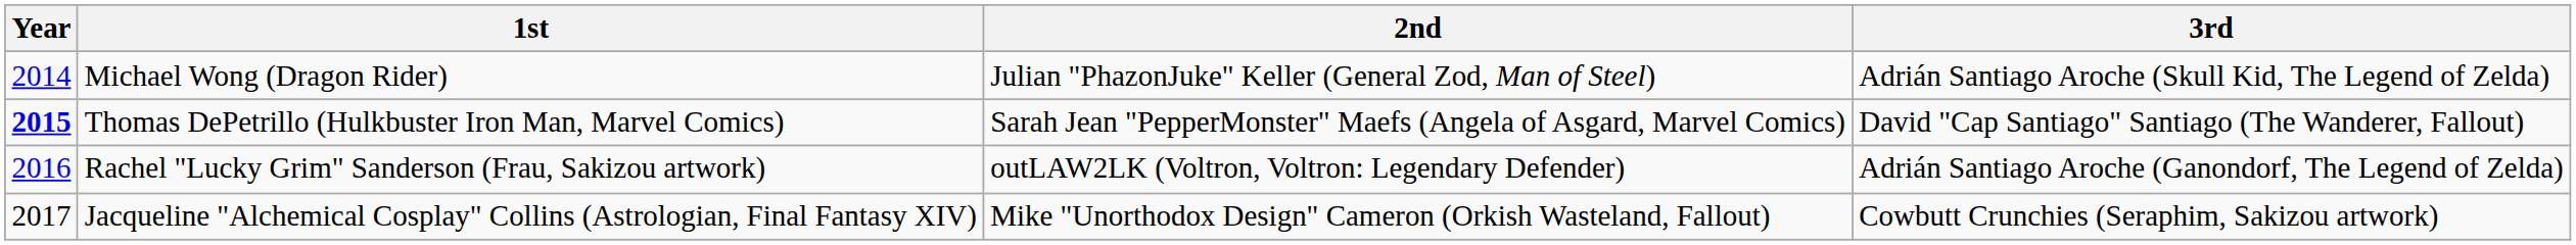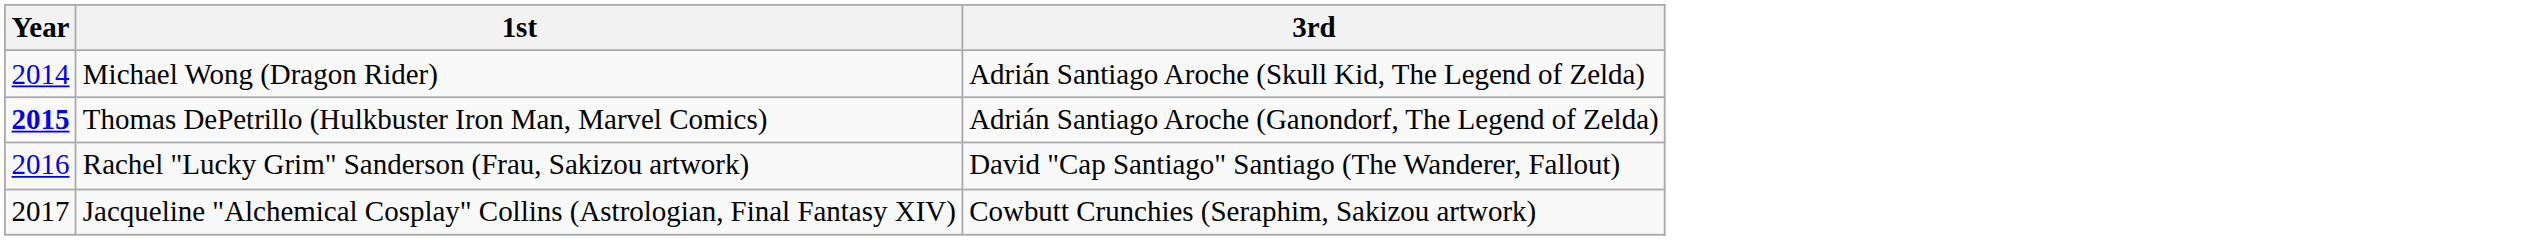 <table class="wikitable">
 <tr>
 <th>Year</th>
 <th>1st</th>
-<th>2nd</th>
 <th>3rd</th>
 </tr>
 <tr>
 <td><a href='#'>2014</a></td>
 <td>Michael Wong (Dragon Rider)</td>
-<td>Julian "PhazonJuke" Keller (General Zod, <em>Man of Steel</em>)</td>
 <td>Adrián Santiago Aroche (Skull Kid, The Legend of Zelda)</td>
 </tr>
 <tr>
 <td><strong><a href='#'>2015</a></strong></td>
 <td>Thomas DePetrillo (Hulkbuster Iron Man, Marvel Comics)</td>
-<td>Sarah Jean "PepperMonster" Maefs (Angela of Asgard, Marvel Comics)</td>
-<td>David "Cap Santiago" Santiago (The Wanderer, Fallout)</td>
+<td>Adrián Santiago Aroche (Ganondorf, The Legend of Zelda)</td>
 </tr>
 <tr>
 <td><a href='#'>2016</a></td>
 <td>Rachel "Lucky Grim" Sanderson (Frau, Sakizou artwork)</td>
-<td>outLAW2LK (Voltron, Voltron: Legendary Defender)</td>
-<td>Adrián Santiago Aroche (Ganondorf, The Legend of Zelda)</td>
+<td>David "Cap Santiago" Santiago (The Wanderer, Fallout)</td>
 </tr>
 <tr>
 <td>2017</td>
 <td>Jacqueline "Alchemical Cosplay" Collins (Astrologian, Final Fantasy XIV)</td>
-<td>Mike "Unorthodox Design" Cameron (Orkish Wasteland, Fallout)</td>
 <td>Cowbutt Crunchies (Seraphim, Sakizou artwork)</td>
 </tr>
 </table>
